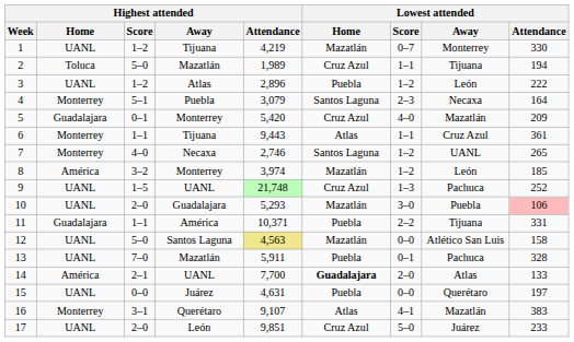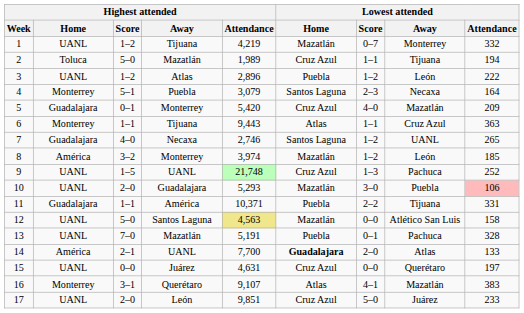 <table class="wikitable" style="text-align:center">
 <tr>
 <th colspan=5>Highest attended</th>
 <th colspan=4>Lowest attended</th>
 </tr>
 <tr>
 <th>Week</th>
 <th class="unsortable" width=120>Home</th>
 <th>Score</th>
 <th class="unsortable" width=120>Away</th>
 <th>Attendance</th>
 <th class="unsortable" width=120>Home</th>
 <th>Score</th>
 <th class="unsortable" width=120>Away</th>
 <th>Attendance</th>
 </tr>
 <tr>
 <td>1</td>
 <td>UANL</td>
 <td>1–2</td>
 <td>Tijuana</td>
 <td>4,219</td>
 <td>Mazatlán</td>
 <td>0–7</td>
 <td>Monterrey</td>
-<td>330</td>
+<td>332</td>
 </tr>
 <tr>
 <td>2</td>
 <td>Toluca</td>
 <td>5–0</td>
 <td>Mazatlán</td>
 <td>1,989</td>
 <td>Cruz Azul</td>
 <td>1–1</td>
 <td>Tijuana</td>
 <td>194</td>
 </tr>
 <tr>
 <td>3</td>
 <td>UANL</td>
 <td>1–2</td>
 <td>Atlas</td>
 <td>2,896</td>
 <td>Puebla</td>
 <td>1–2</td>
 <td>León</td>
 <td>222</td>
 </tr>
 <tr>
 <td>4</td>
 <td>Monterrey</td>
 <td>5–1</td>
 <td>Puebla</td>
 <td>3,079</td>
 <td>Santos Laguna</td>
 <td>2–3</td>
 <td>Necaxa</td>
 <td>164</td>
 </tr>
 <tr>
 <td>5</td>
 <td>Guadalajara</td>
 <td>0–1</td>
 <td>Monterrey</td>
 <td>5,420</td>
 <td>Cruz Azul</td>
 <td>4–0</td>
 <td>Mazatlán</td>
 <td>209</td>
 </tr>
 <tr>
 <td>6</td>
 <td>Monterrey</td>
 <td>1–1</td>
 <td>Tijuana</td>
 <td>9,443</td>
 <td>Atlas</td>
 <td>1–1</td>
 <td>Cruz Azul</td>
-<td>361</td>
+<td>363</td>
 </tr>
 <tr>
 <td>7</td>
-<td>Monterrey</td>
+<td>Guadalajara</td>
 <td>4–0</td>
 <td>Necaxa</td>
 <td>2,746</td>
 <td>Santos Laguna</td>
 <td>1–2</td>
 <td>UANL</td>
 <td>265</td>
 </tr>
 <tr>
 <td>8</td>
 <td>América</td>
 <td>3–2</td>
 <td>Monterrey</td>
 <td>3,974</td>
 <td>Mazatlán</td>
 <td>1–2</td>
 <td>León</td>
 <td>185</td>
 </tr>
 <tr>
 <td>9</td>
 <td>UANL</td>
 <td>1–5</td>
 <td>UANL</td>
 <td bgcolor=BBFFBB>21,748</td>
 <td>Cruz Azul</td>
 <td>1–3</td>
 <td>Pachuca</td>
 <td>252</td>
 </tr>
 <tr>
 <td>10</td>
 <td>UANL</td>
 <td>2–0</td>
 <td>Guadalajara</td>
 <td>5,293</td>
 <td>Mazatlán</td>
 <td>3–0</td>
 <td>Puebla</td>
 <td bgcolor=FFBBBB>106</td>
 </tr>
 <tr>
 <td>11</td>
 <td>Guadalajara</td>
 <td>1–1</td>
 <td>América</td>
 <td>10,371</td>
 <td>Puebla</td>
 <td>2–2</td>
 <td>Tijuana</td>
 <td>331</td>
 </tr>
 <tr>
 <td>12</td>
 <td>UANL</td>
 <td>5–0</td>
 <td>Santos Laguna</td>
 <td style="background: khaki;">4,563</td>
 <td>Mazatlán</td>
 <td>0–0</td>
 <td>Atlético San Luis</td>
 <td>158</td>
 </tr>
 <tr>
 <td>13</td>
 <td>UANL</td>
 <td>7–0</td>
 <td>Mazatlán</td>
-<td>5,911</td>
+<td>5,191</td>
 <td>Puebla</td>
 <td>0–1</td>
 <td>Pachuca</td>
 <td>328</td>
 </tr>
 <tr>
 <td>14</td>
 <td>América</td>
 <td>2–1</td>
 <td>UANL</td>
 <td>7,700</td>
 <td><strong>Guadalajara</strong></td>
 <td>2–0</td>
 <td>Atlas</td>
 <td>133</td>
 </tr>
 <tr>
 <td>15</td>
 <td>UANL</td>
 <td>0–0</td>
 <td>Juárez</td>
 <td>4,631</td>
-<td>Puebla</td>
+<td>Cruz Azul</td>
 <td>0–0</td>
 <td>Querétaro</td>
 <td>197</td>
 </tr>
 <tr>
 <td>16</td>
 <td>Monterrey</td>
 <td>3–1</td>
 <td>Querétaro</td>
 <td>9,107</td>
 <td>Atlas</td>
 <td>4–1</td>
 <td>Mazatlán</td>
 <td>383</td>
 </tr>
 <tr>
 <td>17</td>
 <td>UANL</td>
 <td>2–0</td>
 <td>León</td>
 <td>9,851</td>
 <td>Cruz Azul</td>
 <td>5–0</td>
 <td>Juárez</td>
 <td>233</td>
 </tr>
 </table>
